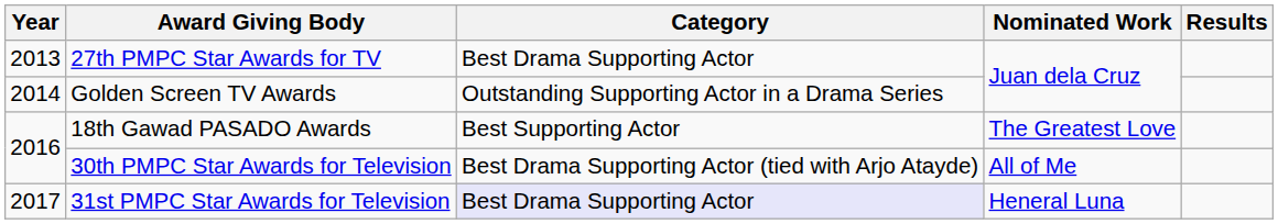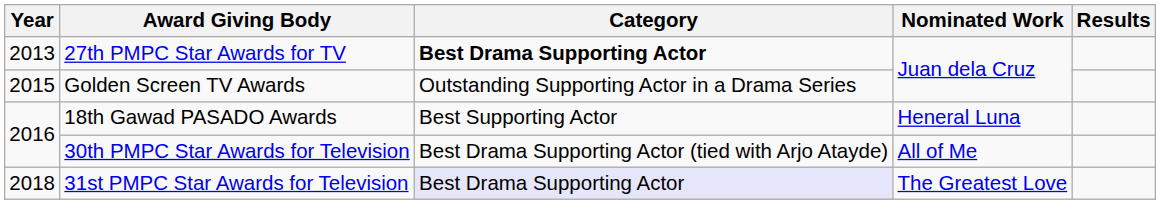 <table class="wikitable">
 <tr>
 <th>Year</th>
 <th>Award Giving Body</th>
 <th>Category</th>
 <th>Nominated Work</th>
 <th>Results</th>
 </tr>
 <tr>
 <td>2013</td>
 <td><a href='#'>27th PMPC Star Awards for TV</a></td>
-<td>Best Drama Supporting Actor</td>
+<td><strong>Best Drama Supporting Actor</strong></td>
 <td rowspan=2><a href='#'>Juan dela Cruz</a></td>
 <td></td>
 </tr>
 <tr>
-<td>2014</td>
+<td>2015</td>
 <td>Golden Screen TV Awards</td>
 <td>Outstanding Supporting Actor in a Drama Series</td>
 <td></td>
 </tr>
 <tr>
 <td rowspan=2>2016</td>
 <td>18th Gawad PASADO Awards</td>
 <td>Best Supporting Actor</td>
-<td><a href='#'>The Greatest Love</a></td>
+<td><a href='#'>Heneral Luna</a></td>
 <td></td>
 </tr>
 <tr>
 <td><a href='#'>30th PMPC Star Awards for Television</a></td>
 <td>Best Drama Supporting Actor (tied with Arjo Atayde)</td>
 <td><a href='#'>All of Me</a></td>
 <td></td>
 </tr>
 <tr>
-<td>2017</td>
+<td>2018</td>
 <td><a href='#'>31st PMPC Star Awards for Television</a></td>
 <td style="background: lavender;">Best Drama Supporting Actor</td>
-<td><a href='#'>Heneral Luna</a></td>
+<td><a href='#'>The Greatest Love</a></td>
 <td></td>
 </tr>
 </table>
